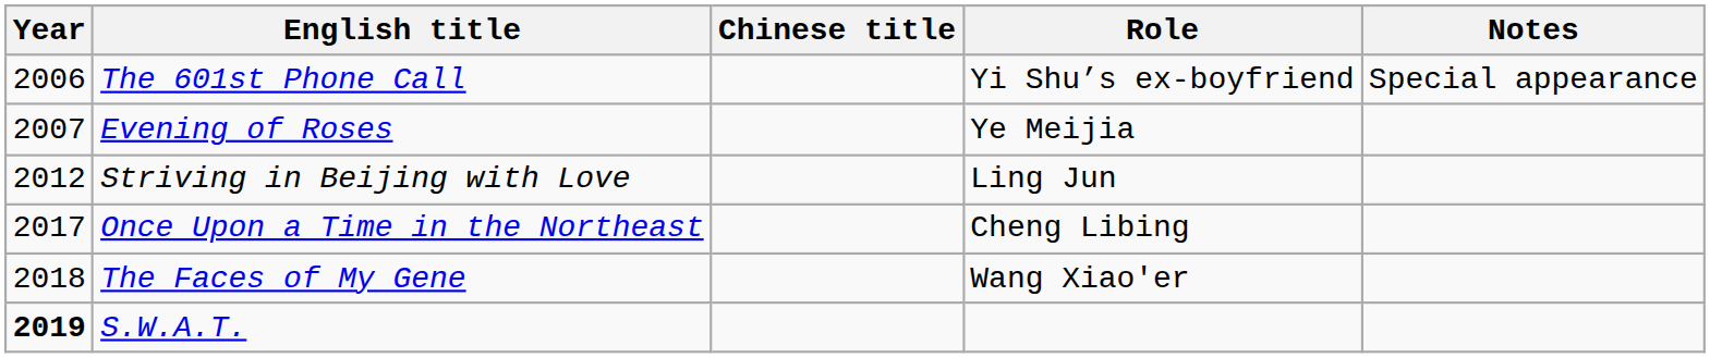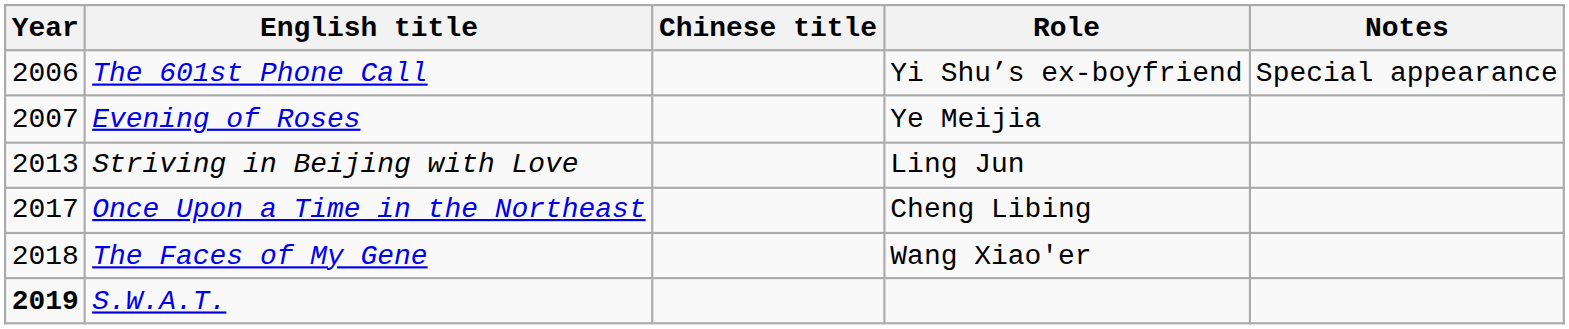 <table class="wikitable sortable">
 <tr>
 <th>Year</th>
 <th>English title</th>
 <th>Chinese title</th>
 <th>Role</th>
 <th class="unsortable">Notes</th>
 </tr>
 <tr>
 <td>2006</td>
 <td><em><a href='#'>The 601st Phone Call</a></em></td>
 <td></td>
 <td>Yi Shu’s ex-boyfriend</td>
 <td>Special appearance</td>
 </tr>
 <tr>
 <td>2007</td>
 <td><em><a href='#'>Evening of Roses</a></em></td>
 <td></td>
 <td>Ye Meijia</td>
 <td></td>
 </tr>
 <tr>
-<td>2012</td>
+<td>2013</td>
 <td><em>Striving in Beijing with Love</em></td>
 <td></td>
 <td>Ling Jun</td>
 <td></td>
 </tr>
 <tr>
 <td>2017</td>
 <td><em><a href='#'>Once Upon a Time in the Northeast</a></em></td>
 <td></td>
 <td>Cheng Libing</td>
 <td></td>
 </tr>
 <tr>
 <td>2018</td>
 <td><em><a href='#'>The Faces of My Gene</a></em></td>
 <td></td>
 <td>Wang Xiao'er</td>
 <td></td>
 </tr>
 <tr>
 <td><strong>2019</strong></td>
 <td><em><a href='#'>S.W.A.T.</a></em></td>
 <td></td>
 <td></td>
 <td></td>
 </tr>
 </table>
